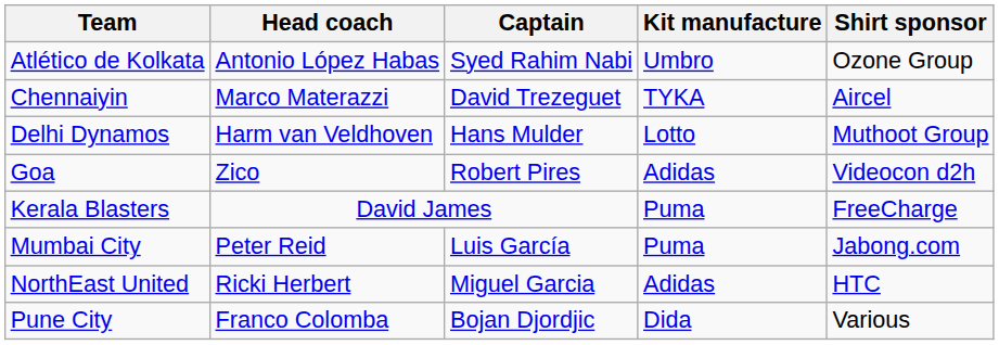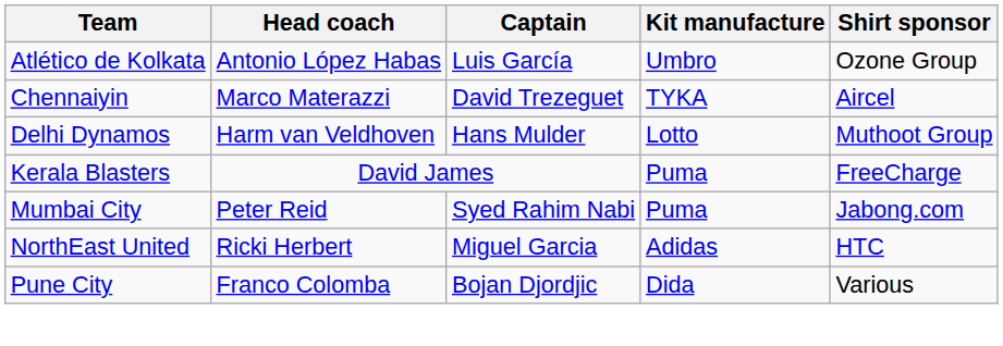 <table class="wikitable sortable" style="text-align: left;">
 <tr>
 <th>Team</th>
 <th>Head coach</th>
 <th>Captain</th>
 <th>Kit manufacture</th>
 <th>Shirt sponsor</th>
 </tr>
 <tr>
 <td><a href='#'>Atlético de Kolkata</a></td>
 <td> <a href='#'>Antonio López Habas</a></td>
-<td> <a href='#'>Syed Rahim Nabi</a></td>
+<td> <a href='#'>Luis García</a></td>
 <td><a href='#'>Umbro</a></td>
 <td>Ozone Group</td>
 </tr>
 <tr>
 <td><a href='#'>Chennaiyin</a></td>
 <td> <a href='#'>Marco Materazzi</a></td>
 <td> <a href='#'>David Trezeguet</a></td>
 <td><a href='#'>TYKA</a></td>
 <td><a href='#'>Aircel</a></td>
 </tr>
 <tr>
 <td><a href='#'>Delhi Dynamos</a></td>
 <td> <a href='#'>Harm van Veldhoven</a></td>
 <td> <a href='#'>Hans Mulder</a></td>
 <td><a href='#'>Lotto</a></td>
 <td><a href='#'>Muthoot Group</a></td>
 </tr>
 <tr>
-<td><a href='#'>Goa</a></td>
-<td> <a href='#'>Zico</a></td>
-<td> <a href='#'>Robert Pires</a></td>
-<td><a href='#'>Adidas</a></td>
-<td><a href='#'>Videocon d2h</a></td>
-</tr>
-<tr>
 <td><a href='#'>Kerala Blasters</a></td>
 <td colspan=2 align=center> <a href='#'>David James</a></td>
 <td><a href='#'>Puma</a></td>
 <td><a href='#'>FreeCharge</a></td>
 </tr>
 <tr>
 <td><a href='#'>Mumbai City</a></td>
 <td> <a href='#'>Peter Reid</a></td>
-<td> <a href='#'>Luis García</a></td>
+<td> <a href='#'>Syed Rahim Nabi</a></td>
 <td><a href='#'>Puma</a></td>
 <td><a href='#'>Jabong.com</a></td>
 </tr>
 <tr>
 <td><a href='#'>NorthEast United</a></td>
 <td> <a href='#'>Ricki Herbert</a></td>
 <td> <a href='#'>Miguel Garcia</a></td>
 <td><a href='#'>Adidas</a></td>
 <td><a href='#'>HTC</a></td>
 </tr>
 <tr>
 <td><a href='#'>Pune City</a></td>
 <td> <a href='#'>Franco Colomba</a></td>
 <td> <a href='#'>Bojan Djordjic</a></td>
 <td><a href='#'>Dida</a></td>
 <td>Various</td>
 </tr>
 </table>
